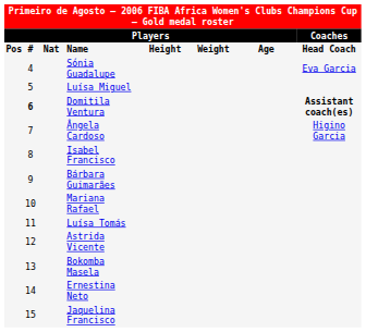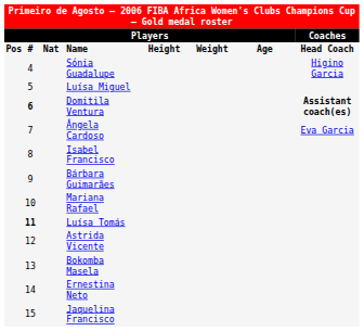 <table border=0 cellpadding=2 cellspacing=0  |- bgcolor=#f5f5f5 style="text-align:center; font-size:90%;" width=75%>
 <tr>
 <td colspan="8" style="background: red; color: white"><strong>Primeiro de Agosto – 2006 FIBA Africa Women's Clubs Champions Cup – Gold medal roster</strong></td>
 </tr>
 <tr>
 <td colspan="7" style="background: black; color: white"><strong>Players</strong></td>
 <td style="background: black; color: white"><strong>Coaches</strong></td>
 </tr>
 <tr style="background=#f5f5f5; color: black">
 <th width=5px>Pos</th>
 <th width=5px>#</th>
 <th width=50px>Nat</th>
 <th width=135px align=left>Name</th>
 <th width=100px>Height</th>
 <th width=70px>Weight</th>
 <th width=160px>Age</th>
 <th width=105px>Head Coach</th>
 </tr>
 <tr>
 <td></td>
 <td>4</td>
 <td></td>
 <td align=left><a href='#'>Sónia Guadalupe</a></td>
 <td></td>
 <td></td>
 <td><span></span></td>
-<td> <a href='#'>Eva Garcia</a></td>
+<td> <a href='#'>Higino Garcia</a></td>
 </tr>
 <tr>
 <td></td>
 <td>5</td>
 <td></td>
 <td align=left><a href='#'>Luísa Miguel</a></td>
 <td><span></span></td>
 <td></td>
 <td><span></span></td>
 </tr>
 <tr>
 <td></td>
 <td><strong>6</strong></td>
 <td></td>
 <td align=left><a href='#'>Domitila Ventura</a></td>
 <td></td>
 <td></td>
 <td><span></span></td>
 <td><strong>Assistant coach(es)</strong></td>
 </tr>
 <tr>
 <td></td>
 <td>7</td>
 <td></td>
 <td align=left><a href='#'>Ângela Cardoso</a></td>
 <td></td>
 <td></td>
 <td><span></span></td>
-<td> <a href='#'>Higino Garcia</a></td>
+<td> <a href='#'>Eva Garcia</a></td>
 </tr>
 <tr>
 <td></td>
 <td>8</td>
 <td></td>
 <td align=left><a href='#'>Isabel Francisco</a></td>
 <td></td>
 <td></td>
 <td><span></span></td>
 <td></td>
 </tr>
 <tr>
 <td></td>
 <td>9</td>
 <td></td>
 <td align=left><a href='#'>Bárbara Guimarães</a></td>
 <td></td>
 <td></td>
 <td><span></span></td>
 </tr>
 <tr>
 <td></td>
 <td>10</td>
 <td></td>
 <td align=left><a href='#'>Mariana Rafael</a></td>
 <td></td>
 <td></td>
 <td><span></span></td>
 </tr>
 <tr>
 <td></td>
-<td>11</td>
+<td><strong>11</strong></td>
 <td></td>
 <td align=left><a href='#'>Luísa Tomás</a></td>
 <td></td>
 <td></td>
 <td><span></span></td>
 </tr>
 <tr>
 <td></td>
 <td>12</td>
 <td></td>
 <td align=left><a href='#'>Astrida Vicente</a></td>
 <td></td>
 <td></td>
 <td><span></span></td>
 </tr>
 <tr>
 <td></td>
 <td>13</td>
 <td></td>
 <td align=left><a href='#'>Bokomba Masela</a></td>
 <td></td>
 <td></td>
 <td><span></span></td>
 </tr>
 <tr>
 <td></td>
 <td>14</td>
 <td></td>
 <td align=left><a href='#'>Ernestina Neto</a></td>
 <td></td>
 <td></td>
 <td><span></span></td>
 </tr>
 <tr>
 <td></td>
 <td>15</td>
 <td></td>
 <td align=left><a href='#'>Jaquelina Francisco</a></td>
 <td></td>
 <td></td>
 <td><span></span></td>
 </tr>
 </table>
